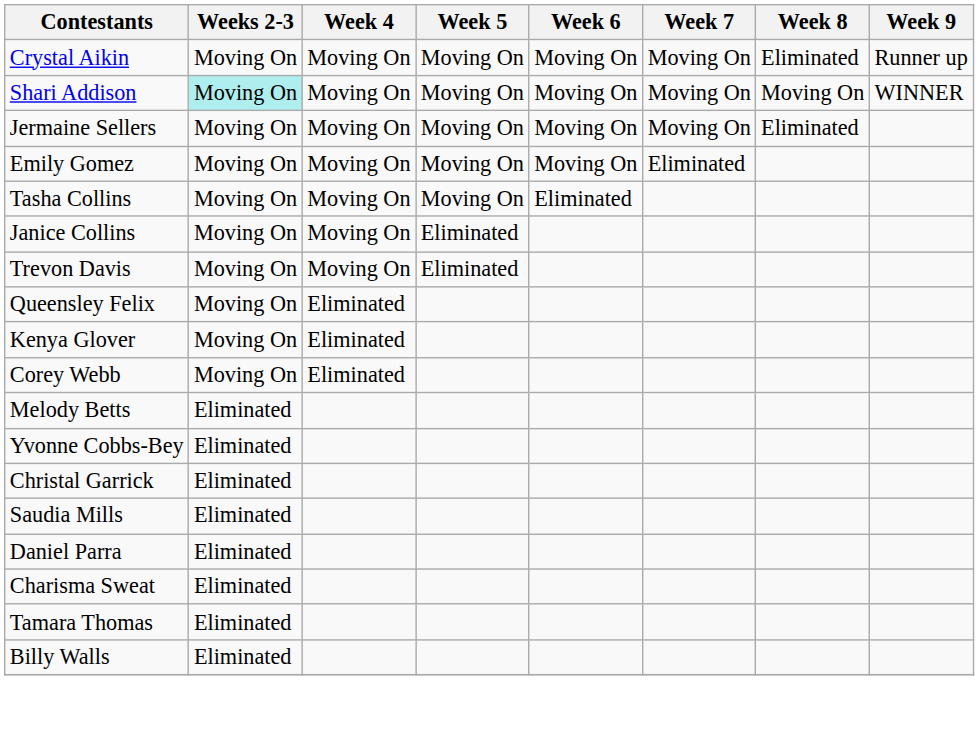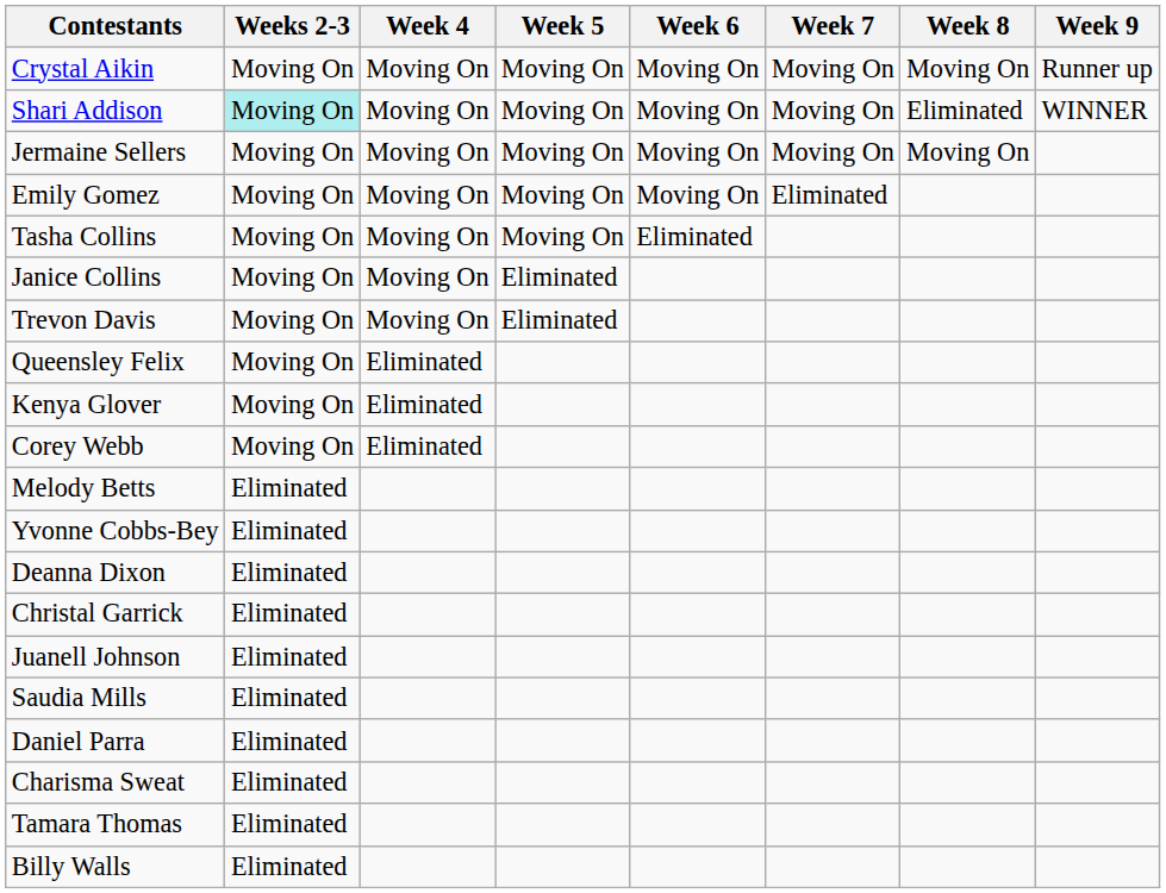 <table class="wikitable">
 <tr>
 <th>Contestants</th>
 <th>Weeks 2-3</th>
 <th>Week 4</th>
 <th>Week 5</th>
 <th>Week 6</th>
 <th>Week 7</th>
 <th>Week 8</th>
 <th>Week 9</th>
 </tr>
 <tr>
 <td><a href='#'>Crystal Aikin</a></td>
 <td>Moving On</td>
 <td>Moving On</td>
 <td>Moving On</td>
 <td>Moving On</td>
 <td>Moving On</td>
-<td>Eliminated</td>
+<td>Moving On</td>
 <td>Runner up</td>
 </tr>
 <tr>
 <td><a href='#'>Shari Addison</a></td>
 <td style="background: paleturquoise;">Moving On</td>
 <td>Moving On</td>
 <td>Moving On</td>
 <td>Moving On</td>
 <td>Moving On</td>
-<td>Moving On</td>
+<td>Eliminated</td>
 <td>WINNER</td>
 </tr>
 <tr>
 <td>Jermaine Sellers</td>
 <td>Moving On</td>
 <td>Moving On</td>
 <td>Moving On</td>
 <td>Moving On</td>
 <td>Moving On</td>
-<td>Eliminated</td>
+<td>Moving On</td>
 <td></td>
 </tr>
 <tr>
 <td>Emily Gomez</td>
 <td>Moving On</td>
 <td>Moving On</td>
 <td>Moving On</td>
 <td>Moving On</td>
 <td>Eliminated</td>
 <td></td>
 <td></td>
 </tr>
 <tr>
 <td>Tasha Collins</td>
 <td>Moving On</td>
 <td>Moving On</td>
 <td>Moving On</td>
 <td>Eliminated</td>
 <td></td>
 <td></td>
 <td></td>
 </tr>
 <tr>
 <td>Janice Collins</td>
 <td>Moving On</td>
 <td>Moving On</td>
 <td>Eliminated</td>
 <td></td>
 <td></td>
 <td></td>
 <td></td>
 </tr>
 <tr>
 <td>Trevon Davis</td>
 <td>Moving On</td>
 <td>Moving On</td>
 <td>Eliminated</td>
 <td></td>
 <td></td>
 <td></td>
 <td></td>
 </tr>
 <tr>
 <td>Queensley Felix</td>
 <td>Moving On</td>
 <td>Eliminated</td>
 <td></td>
 <td></td>
 <td></td>
 <td></td>
 <td></td>
 </tr>
 <tr>
 <td>Kenya Glover</td>
 <td>Moving On</td>
 <td>Eliminated</td>
 <td></td>
 <td></td>
 <td></td>
 <td></td>
 <td></td>
 </tr>
 <tr>
 <td>Corey Webb</td>
 <td>Moving On</td>
 <td>Eliminated</td>
 <td></td>
 <td></td>
 <td></td>
 <td></td>
 <td></td>
 </tr>
 <tr>
 <td>Melody Betts</td>
 <td>Eliminated</td>
 <td></td>
 <td></td>
 <td></td>
 <td></td>
 <td></td>
 <td></td>
 </tr>
 <tr>
 <td>Yvonne Cobbs-Bey</td>
 <td>Eliminated</td>
 <td></td>
 <td></td>
 <td></td>
 <td></td>
 <td></td>
 <td></td>
 </tr>
 <tr>
+<td>Deanna Dixon</td>
+<td>Eliminated</td>
+<td></td>
+<td></td>
+<td></td>
+<td></td>
+<td></td>
+<td></td>
+</tr>
+<tr>
 <td>Christal Garrick</td>
+<td>Eliminated</td>
+<td></td>
+<td></td>
+<td></td>
+<td></td>
+<td></td>
+<td></td>
+</tr>
+<tr>
+<td>Juanell Johnson</td>
 <td>Eliminated</td>
 <td></td>
 <td></td>
 <td></td>
 <td></td>
 <td></td>
 <td></td>
 </tr>
 <tr>
 <td>Saudia Mills</td>
 <td>Eliminated</td>
 <td></td>
 <td></td>
 <td></td>
 <td></td>
 <td></td>
 </tr>
 <tr>
 <td>Daniel Parra</td>
 <td>Eliminated</td>
 <td></td>
 <td></td>
 <td></td>
 <td></td>
 <td></td>
 <td></td>
 </tr>
 <tr>
 <td>Charisma Sweat</td>
 <td>Eliminated</td>
 <td></td>
 <td></td>
 <td></td>
 <td></td>
 <td></td>
 <td></td>
 </tr>
 <tr>
 <td>Tamara Thomas</td>
 <td>Eliminated</td>
 <td></td>
 <td></td>
 <td></td>
 <td></td>
 <td></td>
 <td></td>
 </tr>
 <tr>
 <td>Billy Walls</td>
 <td>Eliminated</td>
 <td></td>
 <td></td>
 <td></td>
 <td></td>
 <td></td>
 <td></td>
 </tr>
 <tr>
 </tr>
 </table>
